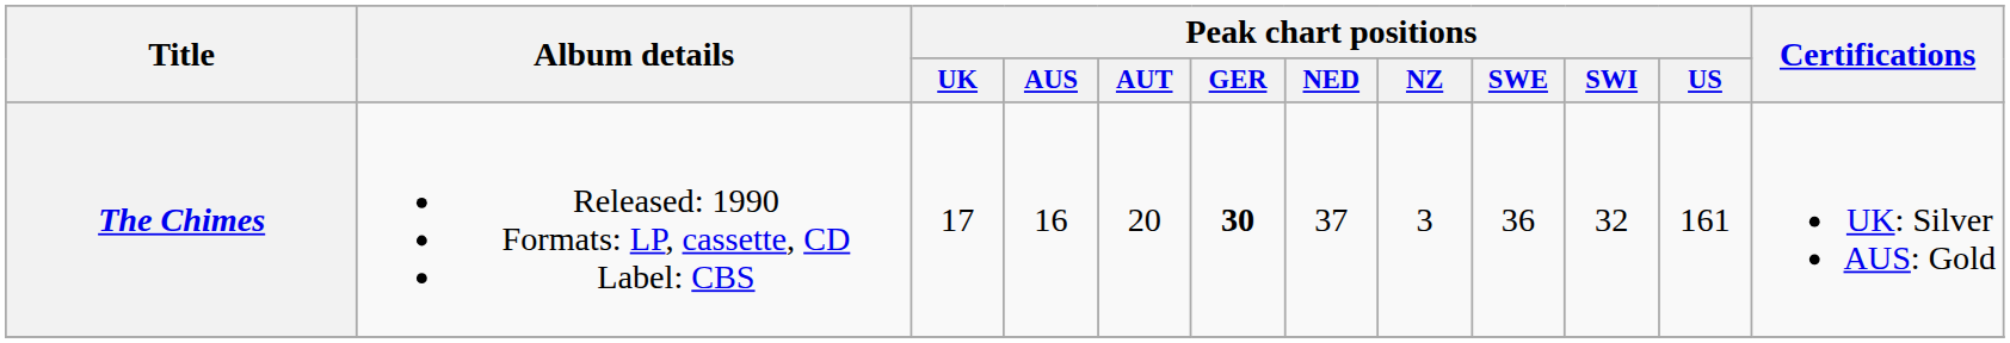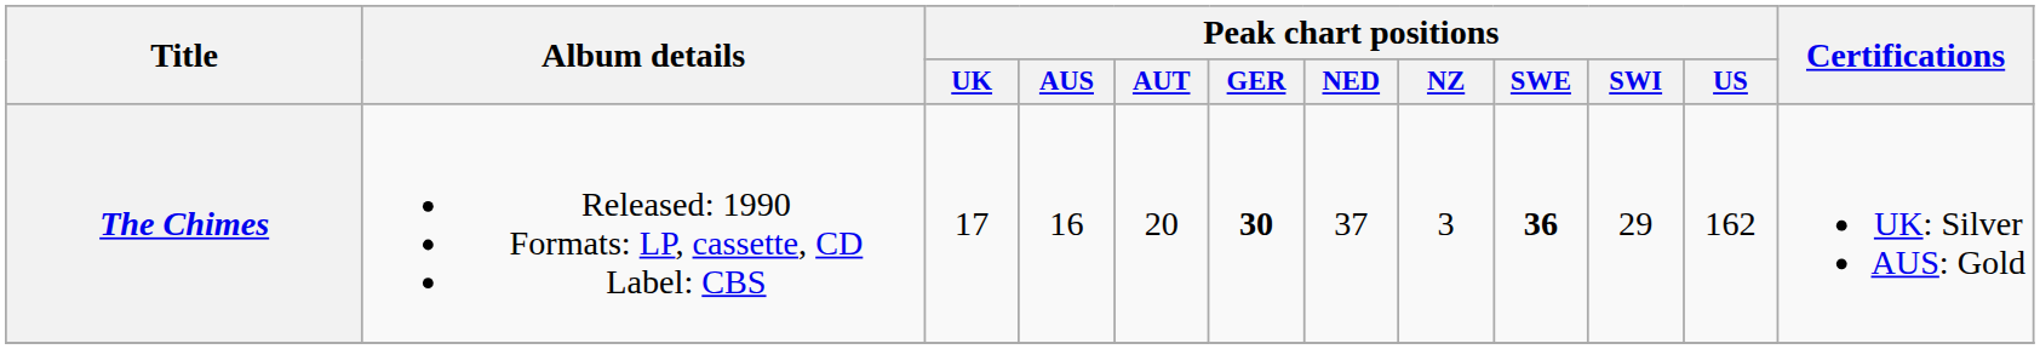 <table class="wikitable plainrowheaders" style="text-align:center;">
 <tr>
 <th scope="col" rowspan="2" style="width:10em;">Title</th>
 <th scope="col" rowspan="2" style="width:16em;">Album details</th>
 <th scope="col" colspan="9">Peak chart positions</th>
 <th scope="col" rowspan="2"><a href='#'>Certifications</a></th>
 </tr>
 <tr>
 <th scope="col" style="width:3em;font-size:80%;"><a href='#'>UK</a><br></th>
 <th scope="col" style="width:3em;font-size:80%;"><a href='#'>AUS</a><br></th>
 <th scope="col" style="width:3em;font-size:80%;"><a href='#'>AUT</a><br></th>
 <th scope="col" style="width:3em;font-size:80%;"><a href='#'>GER</a><br></th>
 <th scope="col" style="width:3em;font-size:80%;"><a href='#'>NED</a><br></th>
 <th scope="col" style="width:3em;font-size:80%;"><a href='#'>NZ</a><br></th>
 <th scope="col" style="width:3em;font-size:80%;"><a href='#'>SWE</a><br></th>
 <th scope="col" style="width:3em;font-size:80%;"><a href='#'>SWI</a><br></th>
 <th scope="col" style="width:3em;font-size:80%;"><a href='#'>US</a><br></th>
 </tr>
 <tr>
 <th scope="row"><em><a href='#'>The Chimes</a></em></th>
 <td><br><ul><li>Released: 1990</li><li>Formats: <a href='#'>LP</a>, <a href='#'>cassette</a>, <a href='#'>CD</a></li><li>Label: <a href='#'>CBS</a></li></ul></td>
 <td>17</td>
 <td>16</td>
 <td>20</td>
 <td><strong>30</strong></td>
 <td>37</td>
 <td>3</td>
-<td>36</td>
-<td>32</td>
-<td>161</td>
+<td><strong>36</strong></td>
+<td>29</td>
+<td>162</td>
 <td><br><ul><li><a href='#'>UK</a>: Silver</li><li><a href='#'>AUS</a>: Gold</li></ul></td>
 </tr>
 <tr>
 </tr>
 </table>
